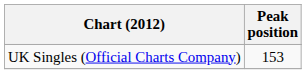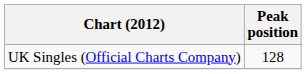 <table class="wikitable sortable">
 <tr>
 <th>Chart (2012)</th>
 <th>Peak<br>position</th>
 </tr>
 <tr>
 </tr>
 <tr>
 <td>UK Singles (<a href='#'>Official Charts Company</a>)</td>
-<td style="text-align:center;">153</td>
+<td style="text-align:center;">128</td>
 </tr>
 <tr>
 </tr>
 </table>
